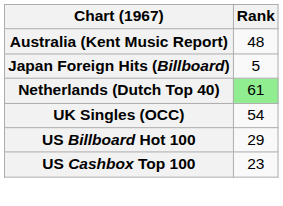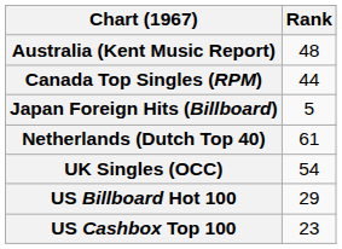 <table class="wikitable sortable plainrowheaders">
 <tr>
 <th>Chart (1967)</th>
 <th>Rank</th>
 </tr>
 <tr>
 <th scope="row">Australia (Kent Music Report)</th>
 <td align="center">48</td>
 </tr>
 <tr>
+<th scope="row">Canada Top Singles (<em>RPM</em>)</th>
+<td style="text-align:center;">44</td>
+</tr>
+<tr>
 <th scope="row">Japan Foreign Hits (<em>Billboard</em>)</th>
 <td style="text-align:center;">5</td>
 </tr>
 <tr>
 <th scope="row">Netherlands (Dutch Top 40)</th>
-<td style="background: lightgreen; text-align:center;">61</td>
+<td style="text-align:center;">61</td>
 </tr>
 <tr>
 <th scope="row">UK Singles (OCC)</th>
 <td style="text-align:center;">54</td>
 </tr>
 <tr>
 <th scope="row">US <em>Billboard</em> Hot 100</th>
 <td style="text-align:center;">29</td>
 </tr>
 <tr>
 <th scope="row">US <em>Cashbox</em> Top 100</th>
 <td style="text-align:center;">23</td>
 </tr>
 </table>
